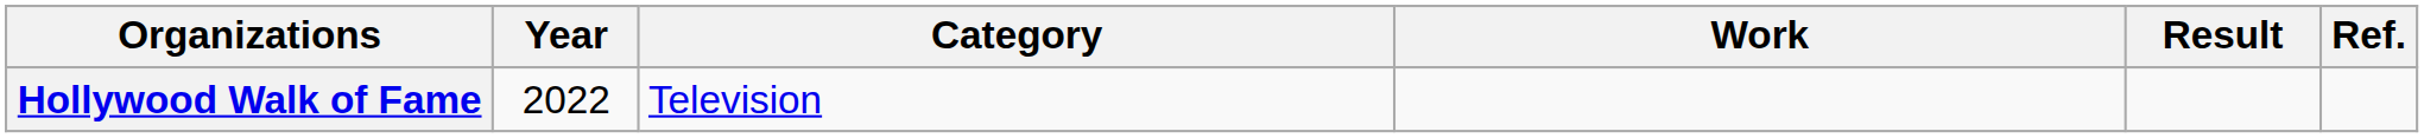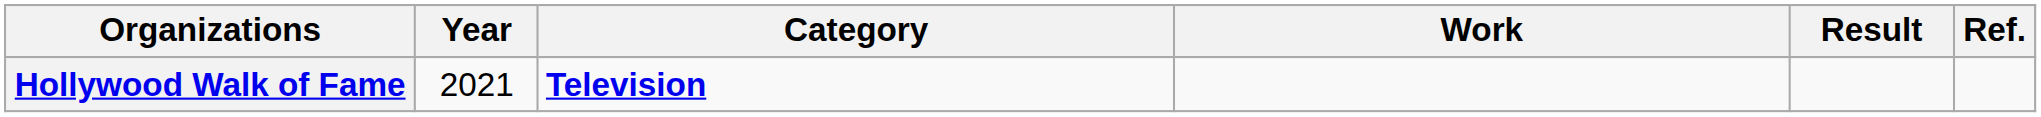 <table class="wikitable unsortable plainrowheaders">
 <tr>
 <th scope="col" style="width:20%;">Organizations</th>
 <th scope="col" style="width:6%;">Year</th>
 <th scope="col" style="width:31%;">Category</th>
 <th scope="col" style="width:30%;">Work</th>
 <th scope="col" style="width:8%;">Result</th>
 <th scope="col" style="width:4%;" class="unsortable">Ref.</th>
 </tr>
 <tr>
 <th rowspan="4" scope="row"><a href='#'>Hollywood Walk of Fame</a></th>
-<td style="text-align:center;">2022</td>
-<td><a href='#'>Television</a></td>
+<td style="text-align:center;">2021</td>
+<td><strong><a href='#'>Television</a></strong></td>
 <td></td>
 <td></td>
 <td></td>
 </tr>
 </table>
